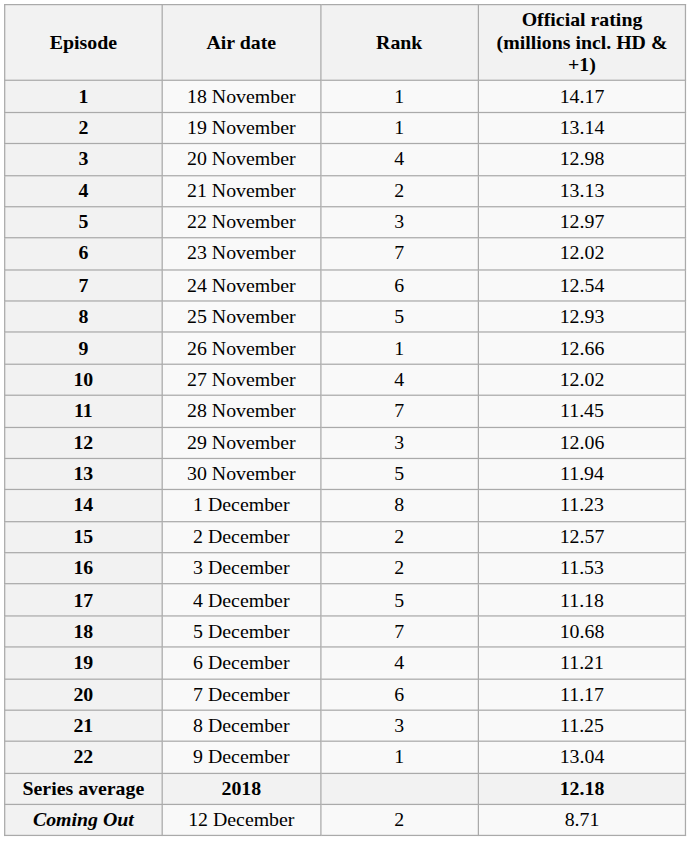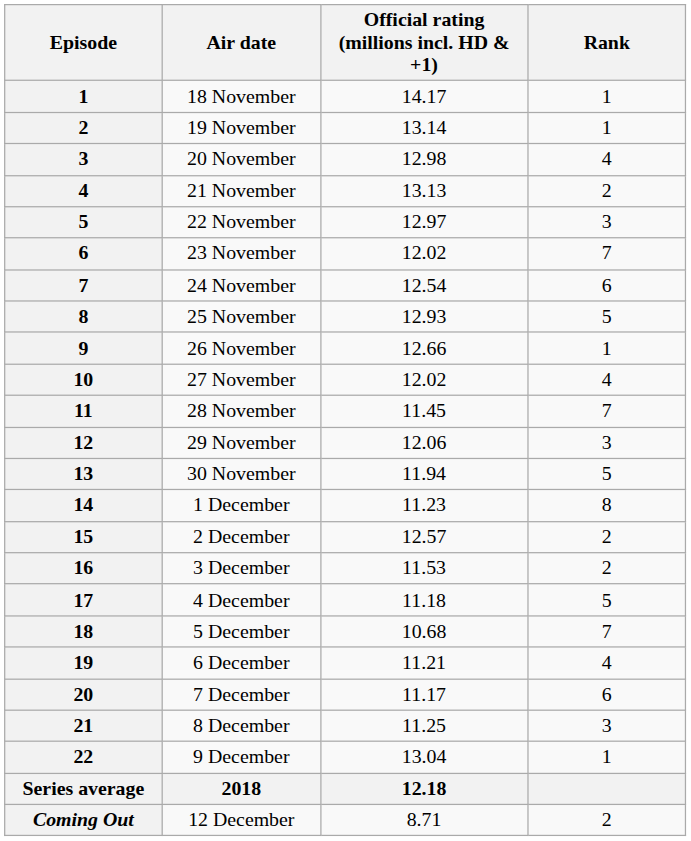 <table class="wikitable" style="text-align:center; margin: 1em auto 1em auto">
 <tr>
 <th scope="col" style="width:120px;">Episode</th>
 <th scope="col" style="width:120px;">Air date</th>
+<th scope="col" style="width:160px;">Official rating <br> (millions incl. HD & +1)</th>
 <th scope="col" style="width:120px;">Rank</th>
-<th scope="col" style="width:160px;">Official rating <br> (millions incl. HD & +1)</th>
 </tr>
 <tr>
 <th>1</th>
 <td>18 November</td>
+<td>14.17</td>
 <td>1</td>
-<td>14.17</td>
 </tr>
 <tr>
 <th>2</th>
 <td>19 November</td>
+<td>13.14</td>
 <td>1</td>
-<td>13.14</td>
 </tr>
 <tr>
 <th>3</th>
 <td>20 November</td>
+<td>12.98</td>
 <td>4</td>
-<td>12.98</td>
 </tr>
 <tr>
 <th>4</th>
 <td>21 November</td>
+<td>13.13</td>
 <td>2</td>
-<td>13.13</td>
 </tr>
 <tr>
 <th>5</th>
 <td>22 November</td>
+<td>12.97</td>
 <td>3</td>
-<td>12.97</td>
 </tr>
 <tr>
 <th>6</th>
 <td>23 November</td>
+<td>12.02</td>
 <td>7</td>
-<td>12.02</td>
 </tr>
 <tr>
 <th>7</th>
 <td>24 November</td>
+<td>12.54</td>
 <td>6</td>
-<td>12.54</td>
 </tr>
 <tr>
 <th>8</th>
 <td>25 November</td>
+<td>12.93</td>
 <td>5</td>
-<td>12.93</td>
 </tr>
 <tr>
 <th>9</th>
 <td>26 November</td>
+<td>12.66</td>
 <td>1</td>
-<td>12.66</td>
 </tr>
 <tr>
 <th>10</th>
 <td>27 November</td>
+<td>12.02</td>
 <td>4</td>
-<td>12.02</td>
 </tr>
 <tr>
 <th>11</th>
 <td>28 November</td>
+<td>11.45</td>
 <td>7</td>
-<td>11.45</td>
 </tr>
 <tr>
 <th>12</th>
 <td>29 November</td>
+<td>12.06</td>
 <td>3</td>
-<td>12.06</td>
 </tr>
 <tr>
 <th>13</th>
 <td>30 November</td>
+<td>11.94</td>
 <td>5</td>
-<td>11.94</td>
 </tr>
 <tr>
 <th>14</th>
 <td>1 December</td>
+<td>11.23</td>
 <td>8</td>
-<td>11.23</td>
 </tr>
 <tr>
 <th>15</th>
 <td>2 December</td>
+<td>12.57</td>
 <td>2</td>
-<td>12.57</td>
 </tr>
 <tr>
 <th>16</th>
 <td>3 December</td>
+<td>11.53</td>
 <td>2</td>
-<td>11.53</td>
 </tr>
 <tr>
 <th>17</th>
 <td>4 December</td>
+<td>11.18</td>
 <td>5</td>
-<td>11.18</td>
 </tr>
 <tr>
 <th>18</th>
 <td>5 December</td>
+<td>10.68</td>
 <td>7</td>
-<td>10.68</td>
 </tr>
 <tr>
 <th>19</th>
 <td>6 December</td>
+<td>11.21</td>
 <td>4</td>
-<td>11.21</td>
 </tr>
 <tr>
 <th>20</th>
 <td>7 December</td>
+<td>11.17</td>
 <td>6</td>
-<td>11.17</td>
 </tr>
 <tr>
 <th>21</th>
 <td>8 December</td>
+<td>11.25</td>
 <td>3</td>
-<td>11.25</td>
 </tr>
 <tr>
 <th>22</th>
 <td>9 December</td>
+<td>13.04</td>
 <td>1</td>
-<td>13.04</td>
 </tr>
 <tr>
 <th>Series average</th>
 <th>2018</th>
+<th>12.18</th>
 <th></th>
-<th>12.18</th>
 </tr>
 <tr>
 <th><em>Coming Out</em></th>
 <td>12 December</td>
+<td>8.71</td>
 <td>2</td>
-<td>8.71</td>
 </tr>
 </table>
